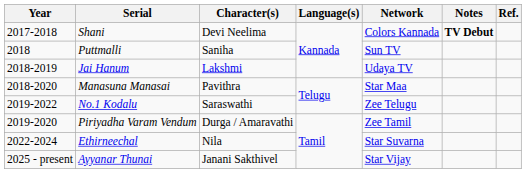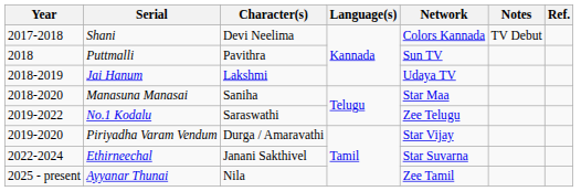 <table class="wikitable sortable">
 <tr>
 <th>Year</th>
 <th>Serial</th>
 <th>Character(s)</th>
 <th>Language(s)</th>
 <th>Network</th>
 <th>Notes</th>
 <th class="unsortable">Ref.</th>
 </tr>
 <tr>
 <td>2017-2018</td>
 <td><em>Shani</em></td>
 <td>Devi Neelima</td>
 <td rowspan="3"><a href='#'>Kannada</a></td>
 <td><a href='#'>Colors Kannada</a></td>
-<td><strong>TV Debut</strong></td>
+<td>TV Debut</td>
 <td></td>
 </tr>
 <tr>
 <td>2018</td>
 <td><em>Puttmalli</em></td>
-<td>Saniha</td>
+<td>Pavithra</td>
 <td><a href='#'>Sun TV</a></td>
 <td></td>
 <td></td>
 </tr>
 <tr>
 <td>2018-2019</td>
 <td><em><a href='#'>Jai Hanum</a></em></td>
 <td><a href='#'>Lakshmi</a></td>
 <td><a href='#'>Udaya TV</a></td>
 <td></td>
 <td></td>
 </tr>
 <tr>
 <td>2018-2020</td>
 <td><em>Manasuna Manasai</em></td>
-<td>Pavithra</td>
+<td>Saniha</td>
 <td rowspan="2"><a href='#'>Telugu</a></td>
 <td><a href='#'>Star Maa</a></td>
 <td></td>
 <td></td>
 </tr>
 <tr>
 <td>2019-2022</td>
 <td><em><a href='#'>No.1 Kodalu</a> </em></td>
 <td>Saraswathi</td>
 <td><a href='#'>Zee Telugu</a></td>
 <td></td>
 <td></td>
 </tr>
 <tr>
 <td>2019-2020</td>
 <td><em>Piriyadha Varam Vendum</em></td>
 <td>Durga / Amaravathi</td>
 <td rowspan="3"><a href='#'>Tamil</a></td>
-<td><a href='#'>Zee Tamil</a></td>
+<td><a href='#'>Star Vijay</a></td>
 <td></td>
 <td></td>
 </tr>
 <tr>
 <td>2022-2024</td>
 <td><em><a href='#'>Ethirneechal</a></em></td>
-<td>Nila</td>
+<td>Janani Sakthivel</td>
 <td><a href='#'>Star Suvarna</a></td>
 <td></td>
 <td></td>
 </tr>
 <tr>
 <td>2025 - present</td>
 <td><em><a href='#'>Ayyanar Thunai</a></em></td>
-<td>Janani Sakthivel</td>
-<td><a href='#'>Star Vijay</a></td>
+<td>Nila</td>
+<td><a href='#'>Zee Tamil</a></td>
 <td></td>
 <td></td>
 </tr>
 </table>
